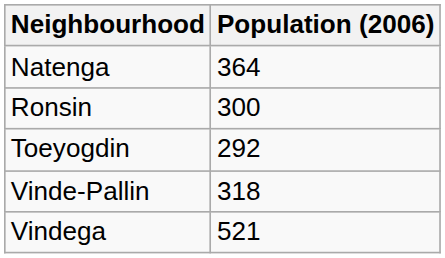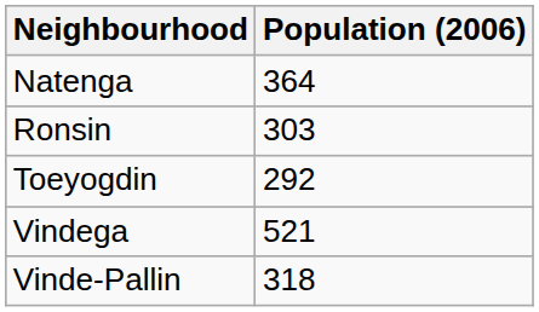 <table class="wikitable">
 <tr>
 <th>Neighbourhood</th>
 <th>Population (2006)</th>
 </tr>
 <tr>
 <td>Natenga</td>
 <td>364</td>
 </tr>
 <tr>
 <td>Ronsin</td>
-<td>300</td>
+<td>303</td>
 </tr>
 <tr>
 <td>Toeyogdin</td>
 <td>292</td>
 </tr>
 <tr>
+<td>Vindega</td>
+<td>521</td>
+</tr>
+<tr>
 <td>Vinde-Pallin</td>
 <td>318</td>
 </tr>
-<tr>
-<td>Vindega</td>
-<td>521</td>
-</tr>
 </table>
